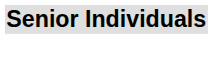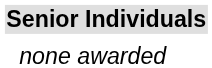 <table>
 <tr bgcolor="DFDFDF">
 <td colspan="4" align="center"><strong>Senior Individuals </strong></td>
 </tr>
 <tr>
 <th scope=row style="text-align:left"></th>
 <td></td>
 <td></td>
+<td></td>
+</tr>
+<tr>
+<th scope=row style="text-align:left"></th>
+<td>  <br></td>
+<td><em>none awarded</em></td>
 <td></td>
 </tr>
 <tr>
 <th scope=row style="text-align:left"></th>
 <td></td>
 <td></td>
 <td></td>
 </tr>
 <tr>
 <th scope=row style="text-align:left"></th>
 <td></td>
 <td></td>
 <td></td>
 </tr>
 </table>
